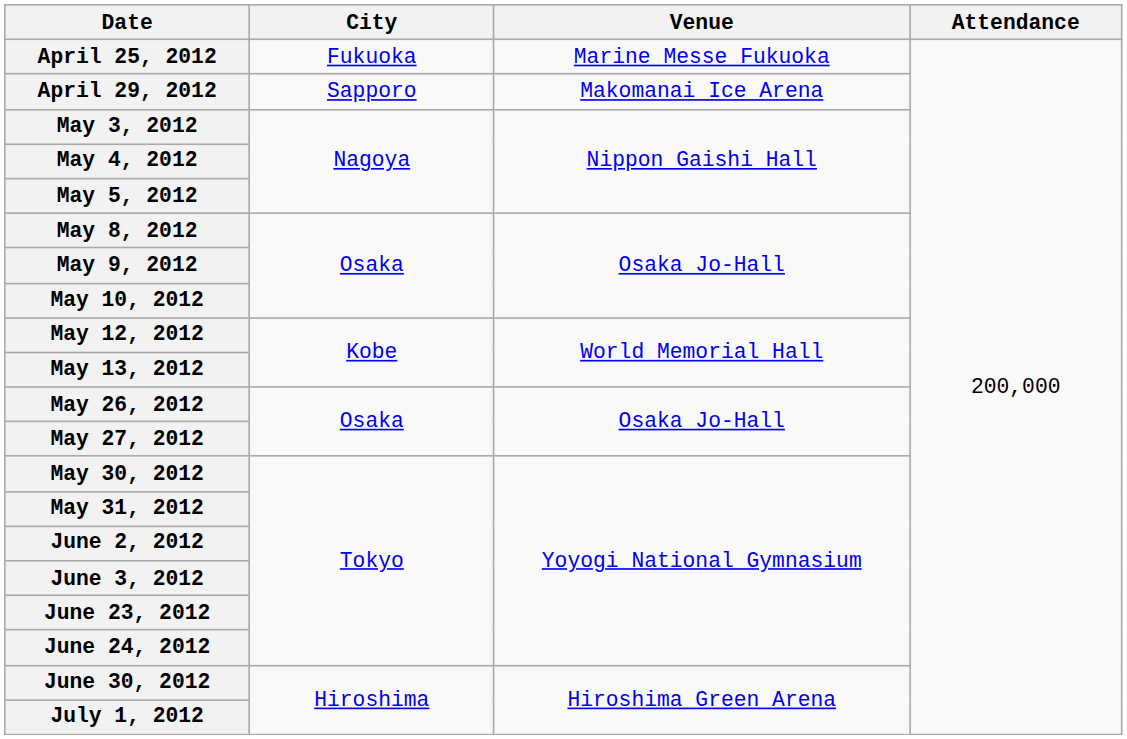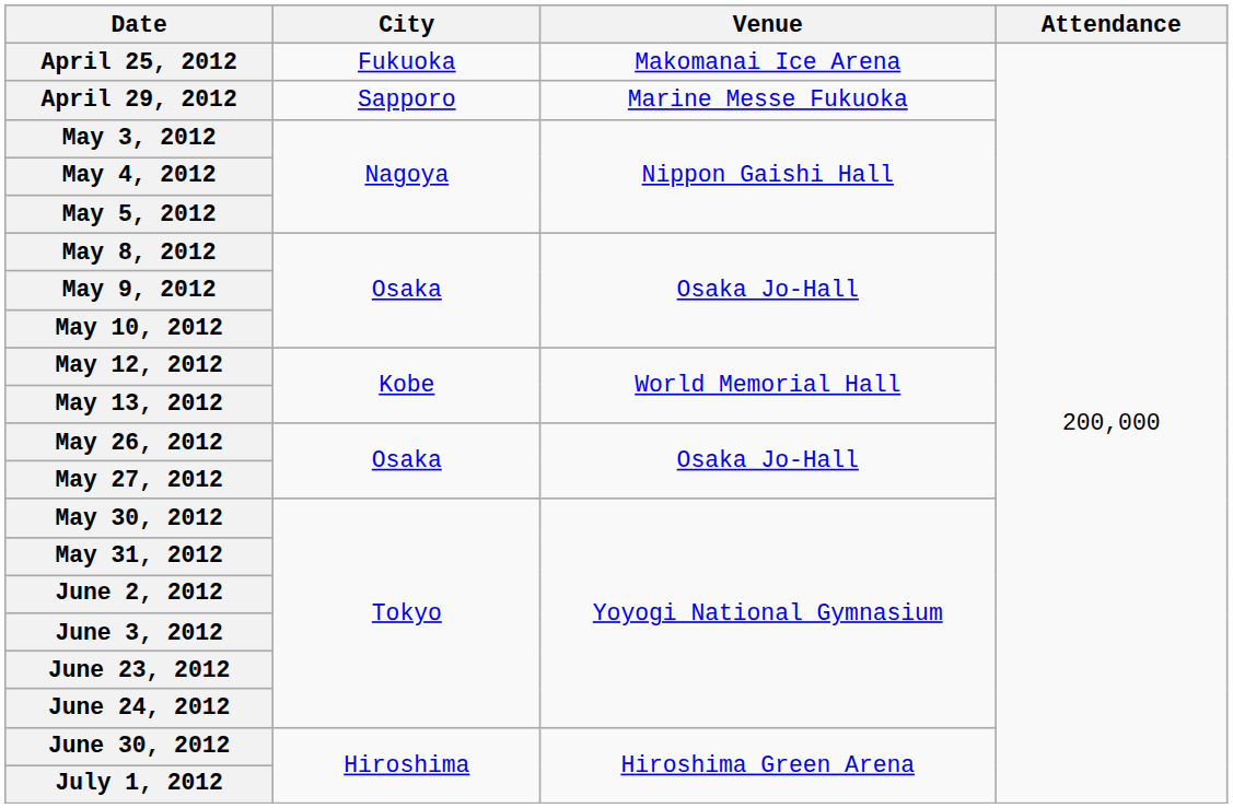 <table class="wikitable plainrowheaders" style="text-align:center;">
 <tr>
 <th scope="col" style="width:11em;">Date</th>
 <th scope="col" style="width:11em;">City</th>
 <th scope="col" style="width:19em;">Venue</th>
 <th scope="col" style="width:9.5em;">Attendance</th>
 </tr>
 <tr>
 <th scope="row" style="text-align:center">April 25, 2012</th>
 <td><a href='#'>Fukuoka</a></td>
-<td><a href='#'>Marine Messe Fukuoka</a></td>
+<td><a href='#'>Makomanai Ice Arena</a></td>
 <td rowspan="20">200,000</td>
 </tr>
 <tr>
 <th scope="row" style="text-align:center">April 29, 2012</th>
 <td><a href='#'>Sapporo</a></td>
-<td><a href='#'>Makomanai Ice Arena</a></td>
+<td><a href='#'>Marine Messe Fukuoka</a></td>
 </tr>
 <tr>
 <th scope="row" style="text-align:center">May 3, 2012</th>
 <td rowspan="3"><a href='#'>Nagoya</a></td>
 <td rowspan="3"><a href='#'>Nippon Gaishi Hall</a></td>
 </tr>
 <tr>
 <th scope="row" style="text-align:center">May 4, 2012</th>
 </tr>
 <tr>
 <th scope="row" style="text-align:center">May 5, 2012</th>
 </tr>
 <tr>
 <th scope="row" style="text-align:center">May 8, 2012</th>
 <td rowspan="3"><a href='#'>Osaka</a></td>
 <td rowspan="3"><a href='#'>Osaka Jo-Hall</a></td>
 </tr>
 <tr>
 <th scope="row" style="text-align:center">May 9, 2012</th>
 </tr>
 <tr>
 <th scope="row" style="text-align:center">May 10, 2012</th>
 </tr>
 <tr>
 <th scope="row" style="text-align:center">May 12, 2012</th>
 <td rowspan="2"><a href='#'>Kobe</a></td>
 <td rowspan="2"><a href='#'>World Memorial Hall</a></td>
 </tr>
 <tr>
 <th scope="row" style="text-align:center">May 13, 2012</th>
 </tr>
 <tr>
 <th scope="row" style="text-align:center">May 26, 2012</th>
 <td rowspan="2"><a href='#'>Osaka</a></td>
 <td rowspan="2"><a href='#'>Osaka Jo-Hall</a></td>
 </tr>
 <tr>
 <th scope="row" style="text-align:center">May 27, 2012</th>
 </tr>
 <tr>
 <th scope="row" style="text-align:center">May 30, 2012</th>
 <td rowspan="6"><a href='#'>Tokyo</a></td>
 <td rowspan="6"><a href='#'>Yoyogi National Gymnasium</a></td>
 </tr>
 <tr>
 <th scope="row" style="text-align:center">May 31, 2012</th>
 </tr>
 <tr>
 <th scope="row" style="text-align:center">June 2, 2012</th>
 </tr>
 <tr>
 <th scope="row" style="text-align:center">June 3, 2012</th>
 </tr>
 <tr>
 <th scope="row" style="text-align:center">June 23, 2012</th>
 </tr>
 <tr>
 <th scope="row" style="text-align:center">June 24, 2012</th>
 </tr>
 <tr>
 <th scope="row" style="text-align:center">June 30, 2012</th>
 <td rowspan="2"><a href='#'>Hiroshima</a></td>
 <td rowspan="2"><a href='#'>Hiroshima Green Arena</a></td>
 </tr>
 <tr>
 <th scope="row" style="text-align:center">July 1, 2012</th>
 </tr>
 </table>
